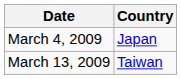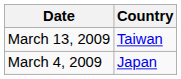 <table class="wikitable">
 <tr>
 <th>Date</th>
 <th>Country</th>
 </tr>
 <tr>
+<td>March 13, 2009</td>
+<td><a href='#'>Taiwan</a></td>
+</tr>
+<tr>
 <td>March 4, 2009</td>
 <td><a href='#'>Japan</a></td>
 </tr>
-<tr>
-<td>March 13, 2009</td>
-<td><a href='#'>Taiwan</a></td>
-</tr>
 </table>
